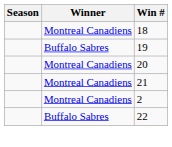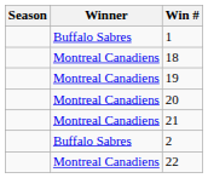 <table class="wikitable">
 <tr>
 <th>Season</th>
 <th>Winner</th>
 <th>Win #</th>
 </tr>
 <tr>
 <td></td>
+<td><a href='#'>Buffalo Sabres</a></td>
+<td>1</td>
+</tr>
+<tr>
+<td></td>
 <td><a href='#'>Montreal Canadiens</a> </td>
 <td>18</td>
 </tr>
 <tr>
 <td></td>
-<td><a href='#'>Buffalo Sabres</a></td>
+<td><a href='#'>Montreal Canadiens</a> </td>
 <td>19</td>
 </tr>
 <tr>
 <td></td>
 <td><a href='#'>Montreal Canadiens</a> </td>
 <td>20</td>
 </tr>
 <tr>
 <td></td>
 <td><a href='#'>Montreal Canadiens</a> </td>
 <td>21</td>
 </tr>
 <tr>
 <td></td>
-<td><a href='#'>Montreal Canadiens</a></td>
+<td><a href='#'>Buffalo Sabres</a></td>
 <td>2</td>
 </tr>
 <tr>
 <td></td>
-<td><a href='#'>Buffalo Sabres</a></td>
+<td><a href='#'>Montreal Canadiens</a></td>
 <td>22</td>
 </tr>
 </table>
